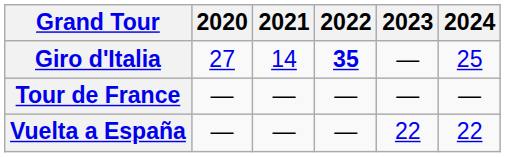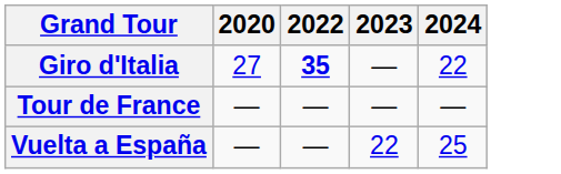 <table class="wikitable plainrowheaders">
 <tr>
 <th scope="col"><a href='#'>Grand Tour</a></th>
 <th scope="col">2020</th>
-<th scope="col">2021</th>
 <th scope="col">2022</th>
 <th scope="col">2023</th>
 <th scope="col">2024</th>
 </tr>
 <tr style="text-align:center;">
 <th scope="row"> <a href='#'>Giro d'Italia</a></th>
 <td><a href='#'>27</a></td>
-<td><a href='#'>14</a></td>
 <td><strong><a href='#'>35</a></strong></td>
 <td>—</td>
-<td><a href='#'>25</a></td>
+<td><a href='#'>22</a></td>
 </tr>
 <tr style="text-align:center;">
 <th scope="row"> <a href='#'>Tour de France</a></th>
-<td>—</td>
 <td>—</td>
 <td>—</td>
 <td>—</td>
 <td>—</td>
 </tr>
 <tr style="text-align:center;">
 <th scope="row"> <a href='#'>Vuelta a España</a></th>
 <td>—</td>
 <td>—</td>
-<td>—</td>
 <td><a href='#'>22</a></td>
-<td><a href='#'>22</a></td>
+<td><a href='#'>25</a></td>
 </tr>
 </table>
